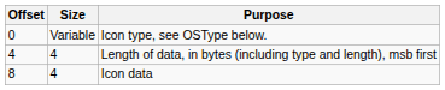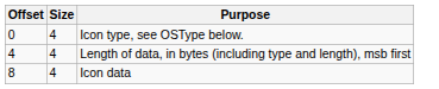 <table class="wikitable">
 <tr>
 <th>Offset</th>
 <th>Size</th>
 <th>Purpose</th>
 </tr>
 <tr>
 <td>0</td>
-<td>Variable</td>
+<td>4</td>
 <td>Icon type, see OSType below.</td>
 </tr>
 <tr>
 <td>4</td>
 <td>4</td>
 <td>Length of data, in bytes (including type and length), msb first</td>
 </tr>
 <tr>
 <td>8</td>
 <td>4</td>
 <td>Icon data</td>
 </tr>
 </table>
